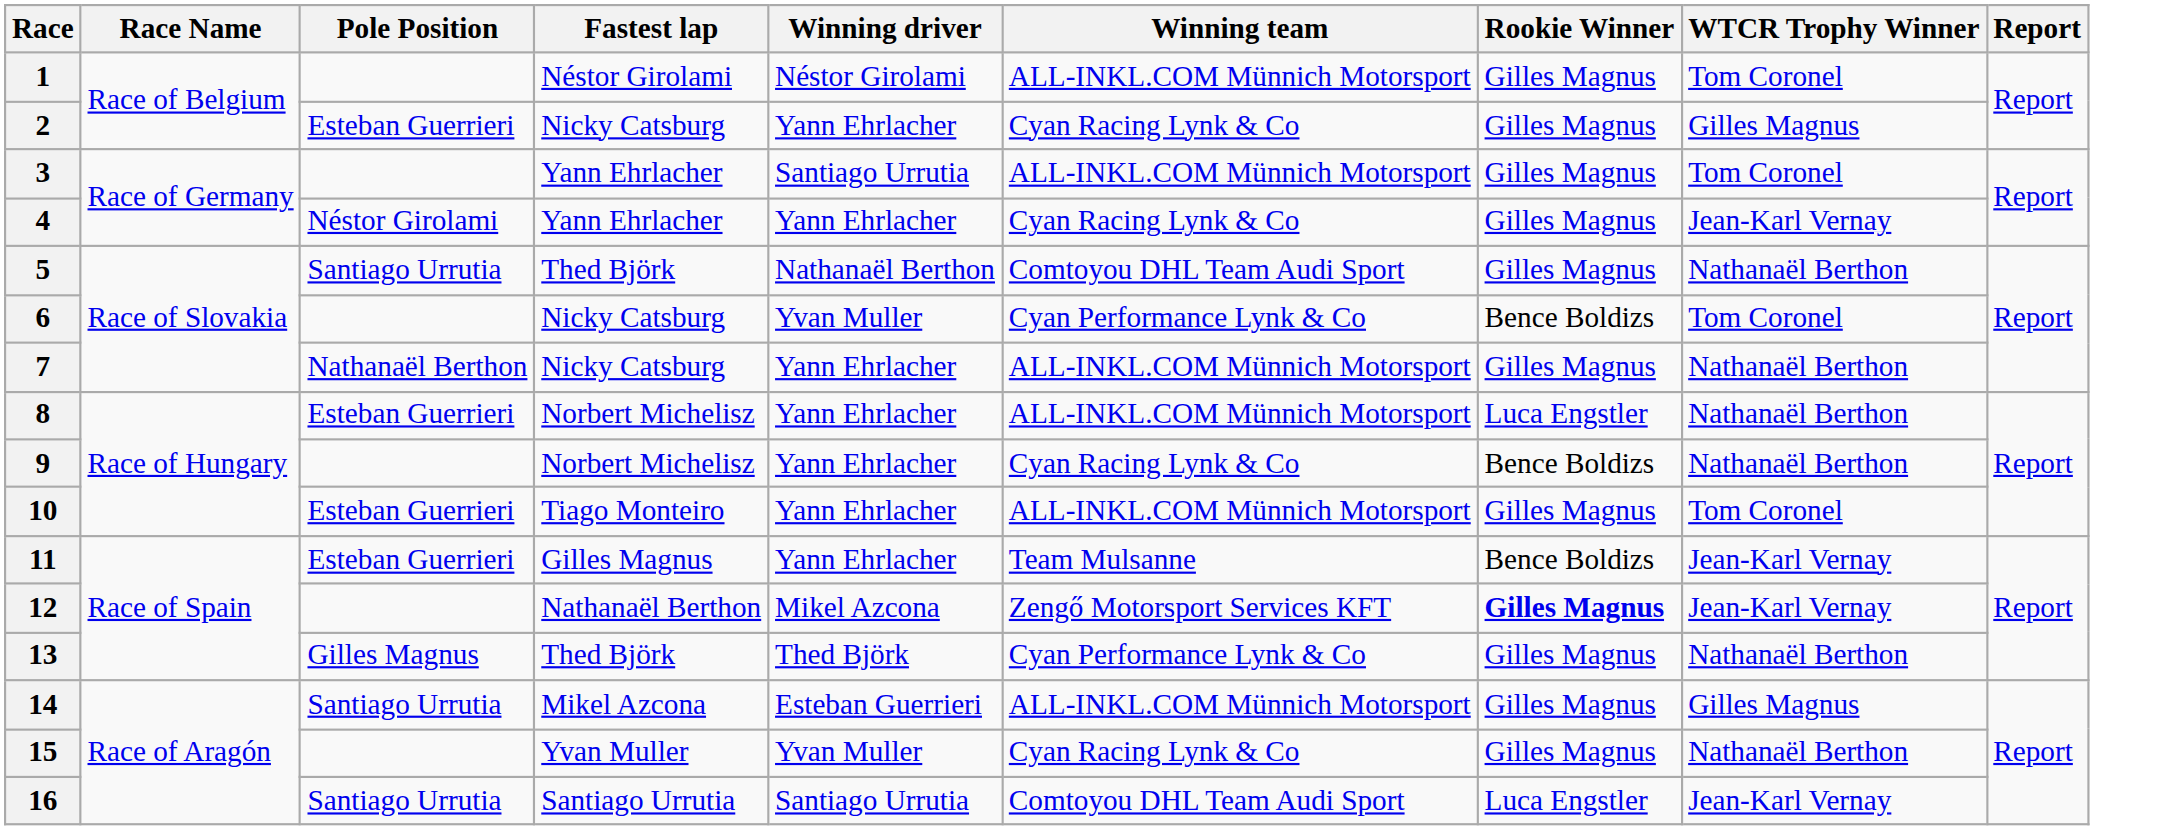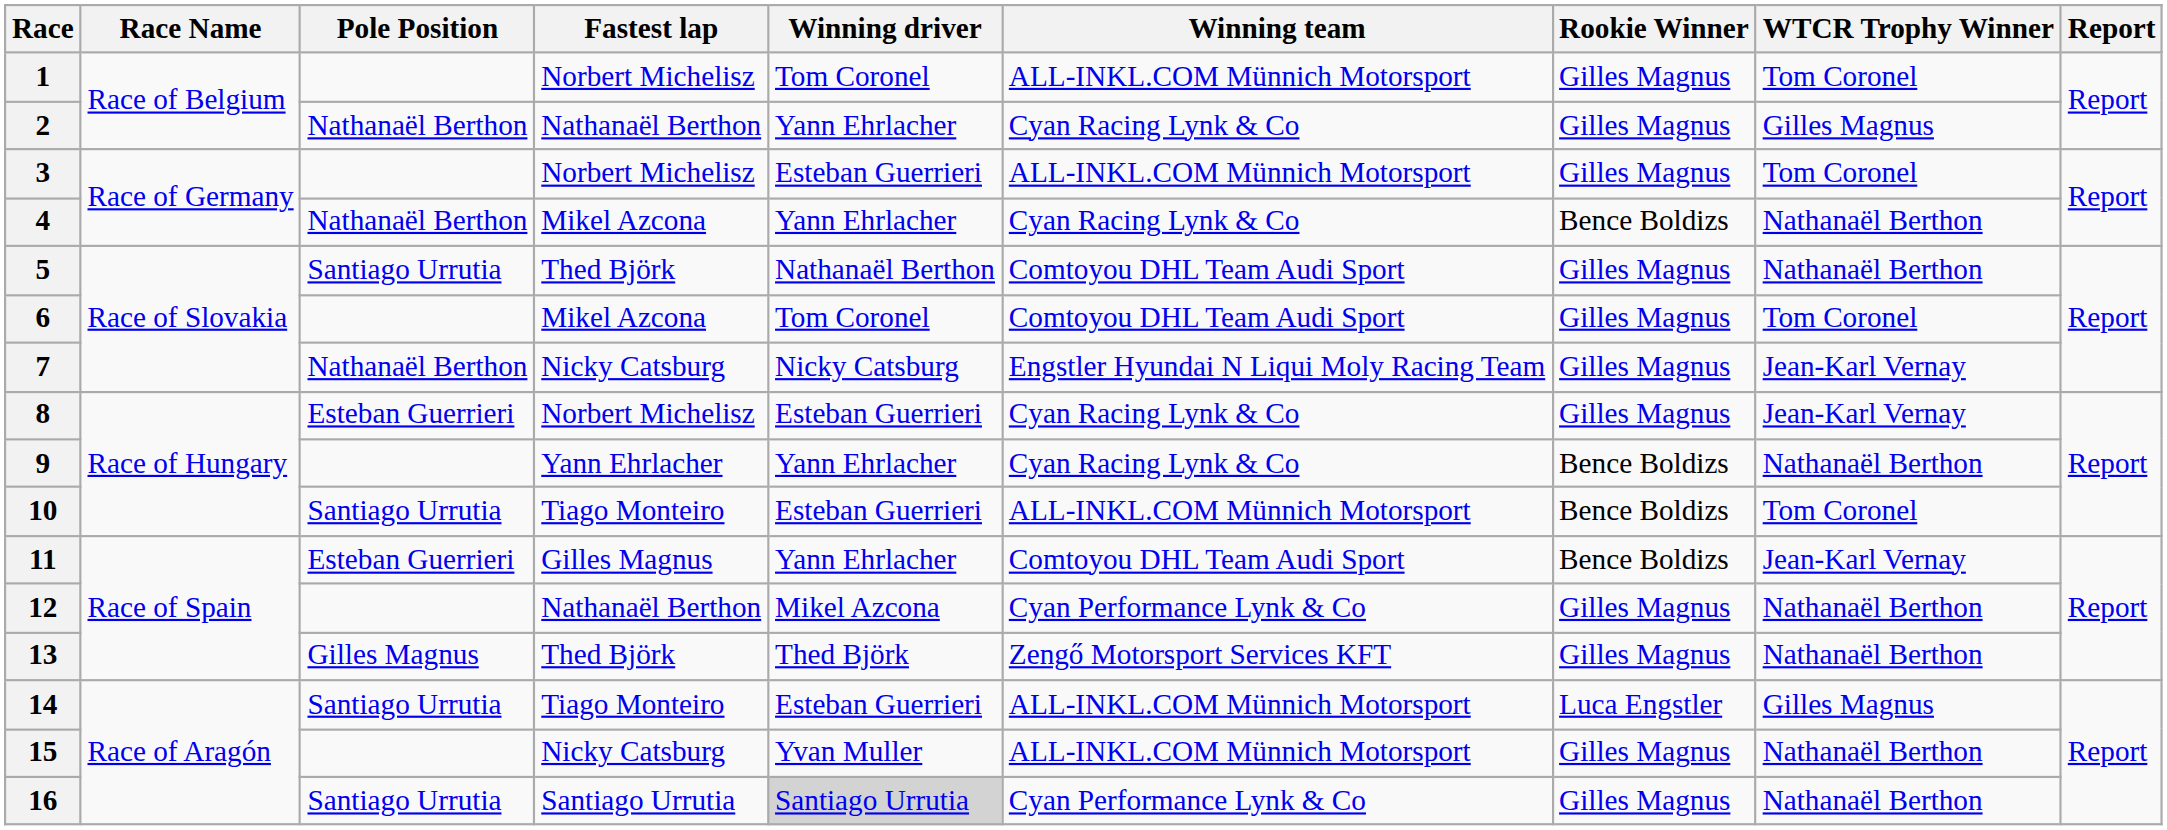 <table class="wikitable" style="font-size:85%">
 <tr>
 <th>Race</th>
 <th>Race Name</th>
 <th>Pole Position</th>
 <th>Fastest lap</th>
 <th>Winning driver</th>
 <th>Winning team</th>
 <th>Rookie Winner</th>
 <th nowrap>WTCR Trophy Winner</th>
 <th>Report</th>
 </tr>
 <tr>
 <th>1</th>
 <td rowspan=2 nowrap> <a href='#'>Race of Belgium</a></td>
 <td></td>
-<td nowrap> <a href='#'>Néstor Girolami</a></td>
-<td nowrap> <a href='#'>Néstor Girolami</a></td>
+<td> <a href='#'>Norbert Michelisz</a></td>
+<td> <a href='#'>Tom Coronel</a></td>
 <td nowrap> <a href='#'>ALL-INKL.COM Münnich Motorsport</a></td>
 <td nowrap> <a href='#'>Gilles Magnus</a></td>
 <td nowrap> <a href='#'>Tom Coronel</a></td>
 <td rowspan=2><a href='#'>Report</a></td>
 </tr>
 <tr>
 <th>2</th>
-<td> <a href='#'>Esteban Guerrieri</a></td>
-<td> <a href='#'>Nicky Catsburg</a></td>
+<td nowrap> <a href='#'>Nathanaël Berthon</a></td>
+<td nowrap> <a href='#'>Nathanaël Berthon</a></td>
 <td nowrap> <a href='#'>Yann Ehrlacher</a></td>
 <td nowrap> <a href='#'>Cyan Racing Lynk & Co</a></td>
 <td nowrap> <a href='#'>Gilles Magnus</a></td>
 <td nowrap> <a href='#'>Gilles Magnus</a></td>
 </tr>
 <tr>
 <th>3</th>
 <td rowspan=2> <a href='#'>Race of Germany</a></td>
 <td></td>
-<td> <a href='#'>Yann Ehrlacher</a></td>
-<td> <a href='#'>Santiago Urrutia</a></td>
+<td> <a href='#'>Norbert Michelisz</a></td>
+<td> <a href='#'>Esteban Guerrieri</a></td>
 <td> <a href='#'>ALL-INKL.COM Münnich Motorsport</a></td>
 <td> <a href='#'>Gilles Magnus</a></td>
 <td> <a href='#'>Tom Coronel</a></td>
 <td rowspan=2><a href='#'>Report</a></td>
 </tr>
 <tr>
 <th>4</th>
-<td> <a href='#'>Néstor Girolami</a></td>
-<td> <a href='#'>Yann Ehrlacher</a></td>
+<td> <a href='#'>Nathanaël Berthon</a></td>
+<td> <a href='#'>Mikel Azcona</a></td>
 <td> <a href='#'>Yann Ehrlacher</a></td>
 <td> <a href='#'>Cyan Racing Lynk & Co</a></td>
-<td> <a href='#'>Gilles Magnus</a></td>
-<td> <a href='#'>Jean-Karl Vernay</a></td>
+<td> Bence Boldizs</td>
+<td> <a href='#'>Nathanaël Berthon</a></td>
 </tr>
 <tr>
 <th>5</th>
 <td rowspan=3 nowrap> <a href='#'>Race of Slovakia</a></td>
 <td> <a href='#'>Santiago Urrutia</a></td>
 <td> <a href='#'>Thed Björk</a></td>
 <td nowrap> <a href='#'>Nathanaël Berthon</a></td>
 <td> <a href='#'>Comtoyou DHL Team Audi Sport</a></td>
 <td> <a href='#'>Gilles Magnus</a></td>
 <td nowrap> <a href='#'>Nathanaël Berthon</a></td>
 <td rowspan=3><a href='#'>Report</a></td>
 </tr>
 <tr>
 <th>6</th>
 <td></td>
-<td> <a href='#'>Nicky Catsburg</a></td>
-<td> <a href='#'>Yvan Muller</a></td>
-<td> <a href='#'>Cyan Performance Lynk & Co</a></td>
-<td> Bence Boldizs</td>
+<td> <a href='#'>Mikel Azcona</a></td>
+<td> <a href='#'>Tom Coronel</a></td>
+<td> <a href='#'>Comtoyou DHL Team Audi Sport</a></td>
+<td> <a href='#'>Gilles Magnus</a></td>
 <td> <a href='#'>Tom Coronel</a></td>
 </tr>
 <tr>
 <th>7</th>
 <td> <a href='#'>Nathanaël Berthon</a></td>
 <td> <a href='#'>Nicky Catsburg</a></td>
-<td> <a href='#'>Yann Ehrlacher</a></td>
-<td nowrap> <a href='#'>ALL-INKL.COM Münnich Motorsport</a></td>
+<td> <a href='#'>Nicky Catsburg</a></td>
+<td nowrap> <a href='#'>Engstler Hyundai N Liqui Moly Racing Team</a></td>
 <td> <a href='#'>Gilles Magnus</a></td>
-<td> <a href='#'>Nathanaël Berthon</a></td>
+<td> <a href='#'>Jean-Karl Vernay</a></td>
 </tr>
 <tr>
 <th>8</th>
 <td rowspan=3> <a href='#'>Race of Hungary</a></td>
 <td> <a href='#'>Esteban Guerrieri</a></td>
 <td> <a href='#'>Norbert Michelisz</a></td>
-<td nowrap> <a href='#'>Yann Ehrlacher</a></td>
-<td> <a href='#'>ALL-INKL.COM Münnich Motorsport</a></td>
-<td> <a href='#'>Luca Engstler</a></td>
-<td nowrap> <a href='#'>Nathanaël Berthon</a></td>
+<td> <a href='#'>Esteban Guerrieri</a></td>
+<td nowrap> <a href='#'>Cyan Racing Lynk & Co</a></td>
+<td> <a href='#'>Gilles Magnus</a></td>
+<td> <a href='#'>Jean-Karl Vernay</a></td>
 <td rowspan=3><a href='#'>Report</a></td>
 </tr>
 <tr>
 <th>9</th>
 <td></td>
-<td> <a href='#'>Norbert Michelisz</a></td>
+<td> <a href='#'>Yann Ehrlacher</a></td>
 <td> <a href='#'>Yann Ehrlacher</a></td>
 <td> <a href='#'>Cyan Racing Lynk & Co</a></td>
 <td> Bence Boldizs</td>
 <td> <a href='#'>Nathanaël Berthon</a></td>
 </tr>
 <tr>
 <th>10</th>
+<td> <a href='#'>Santiago Urrutia</a></td>
+<td> <a href='#'>Tiago Monteiro</a></td>
 <td> <a href='#'>Esteban Guerrieri</a></td>
-<td> <a href='#'>Tiago Monteiro</a></td>
-<td> <a href='#'>Yann Ehrlacher</a></td>
 <td> <a href='#'>ALL-INKL.COM Münnich Motorsport</a></td>
-<td> <a href='#'>Gilles Magnus</a></td>
+<td> Bence Boldizs</td>
 <td> <a href='#'>Tom Coronel</a></td>
 </tr>
 <tr>
 <th>11</th>
 <td rowspan=3> <a href='#'>Race of Spain</a></td>
 <td> <a href='#'>Esteban Guerrieri</a></td>
 <td> <a href='#'>Gilles Magnus</a></td>
 <td> <a href='#'>Yann Ehrlacher</a></td>
-<td> <a href='#'>Team Mulsanne</a></td>
+<td> <a href='#'>Comtoyou DHL Team Audi Sport</a></td>
 <td> Bence Boldizs</td>
 <td> <a href='#'>Jean-Karl Vernay</a></td>
 <td rowspan=3><a href='#'>Report</a></td>
 </tr>
 <tr>
 <th>12</th>
 <td></td>
 <td> <a href='#'>Nathanaël Berthon</a></td>
 <td> <a href='#'>Mikel Azcona</a></td>
-<td> <a href='#'>Zengő Motorsport Services KFT</a></td>
-<td><strong> <a href='#'>Gilles Magnus</a></strong></td>
-<td> <a href='#'>Jean-Karl Vernay</a></td>
+<td> <a href='#'>Cyan Performance Lynk & Co</a></td>
+<td> <a href='#'>Gilles Magnus</a></td>
+<td> <a href='#'>Nathanaël Berthon</a></td>
 </tr>
 <tr>
 <th>13</th>
 <td> <a href='#'>Gilles Magnus</a></td>
 <td> <a href='#'>Thed Björk</a></td>
 <td> <a href='#'>Thed Björk</a></td>
-<td> <a href='#'>Cyan Performance Lynk & Co</a></td>
+<td> <a href='#'>Zengő Motorsport Services KFT</a></td>
 <td> <a href='#'>Gilles Magnus</a></td>
 <td> <a href='#'>Nathanaël Berthon</a></td>
 </tr>
 <tr>
 <th>14</th>
 <td rowspan=3> <a href='#'>Race of Aragón</a></td>
 <td> <a href='#'>Santiago Urrutia</a></td>
-<td> <a href='#'>Mikel Azcona</a></td>
+<td> <a href='#'>Tiago Monteiro</a></td>
 <td> <a href='#'>Esteban Guerrieri</a></td>
 <td> <a href='#'>ALL-INKL.COM Münnich Motorsport</a></td>
-<td> <a href='#'>Gilles Magnus</a></td>
+<td> <a href='#'>Luca Engstler</a></td>
 <td> <a href='#'>Gilles Magnus</a></td>
 <td rowspan=3><a href='#'>Report</a></td>
 </tr>
 <tr>
 <th>15</th>
 <td></td>
+<td> <a href='#'>Nicky Catsburg</a></td>
 <td> <a href='#'>Yvan Muller</a></td>
-<td> <a href='#'>Yvan Muller</a></td>
-<td> <a href='#'>Cyan Racing Lynk & Co</a></td>
+<td nowrap> <a href='#'>ALL-INKL.COM Münnich Motorsport</a></td>
 <td> <a href='#'>Gilles Magnus</a></td>
 <td> <a href='#'>Nathanaël Berthon</a></td>
 </tr>
 <tr>
 <th>16</th>
 <td> <a href='#'>Santiago Urrutia</a></td>
 <td> <a href='#'>Santiago Urrutia</a></td>
-<td> <a href='#'>Santiago Urrutia</a></td>
-<td> <a href='#'>Comtoyou DHL Team Audi Sport</a></td>
-<td> <a href='#'>Luca Engstler</a></td>
-<td> <a href='#'>Jean-Karl Vernay</a></td>
+<td style="background: lightgrey;"> <a href='#'>Santiago Urrutia</a></td>
+<td> <a href='#'>Cyan Performance Lynk & Co</a></td>
+<td> <a href='#'>Gilles Magnus</a></td>
+<td> <a href='#'>Nathanaël Berthon</a></td>
 </tr>
 </table>
